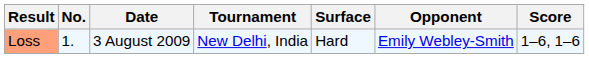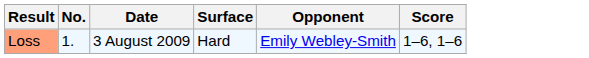 <table class="sortable wikitable" style=font-size:97%>
 <tr>
 <th>Result</th>
 <th>No.</th>
 <th>Date</th>
-<th>Tournament</th>
 <th>Surface</th>
 <th>Opponent</th>
 <th>Score</th>
 </tr>
 <tr style="background:#f0f8ff;">
 <td style="background:#ffa07a;">Loss</td>
 <td>1.</td>
 <td>3 August 2009</td>
-<td><a href='#'>New Delhi</a>, India</td>
 <td>Hard</td>
 <td> <a href='#'>Emily Webley-Smith</a></td>
 <td>1–6, 1–6</td>
 </tr>
 </table>
